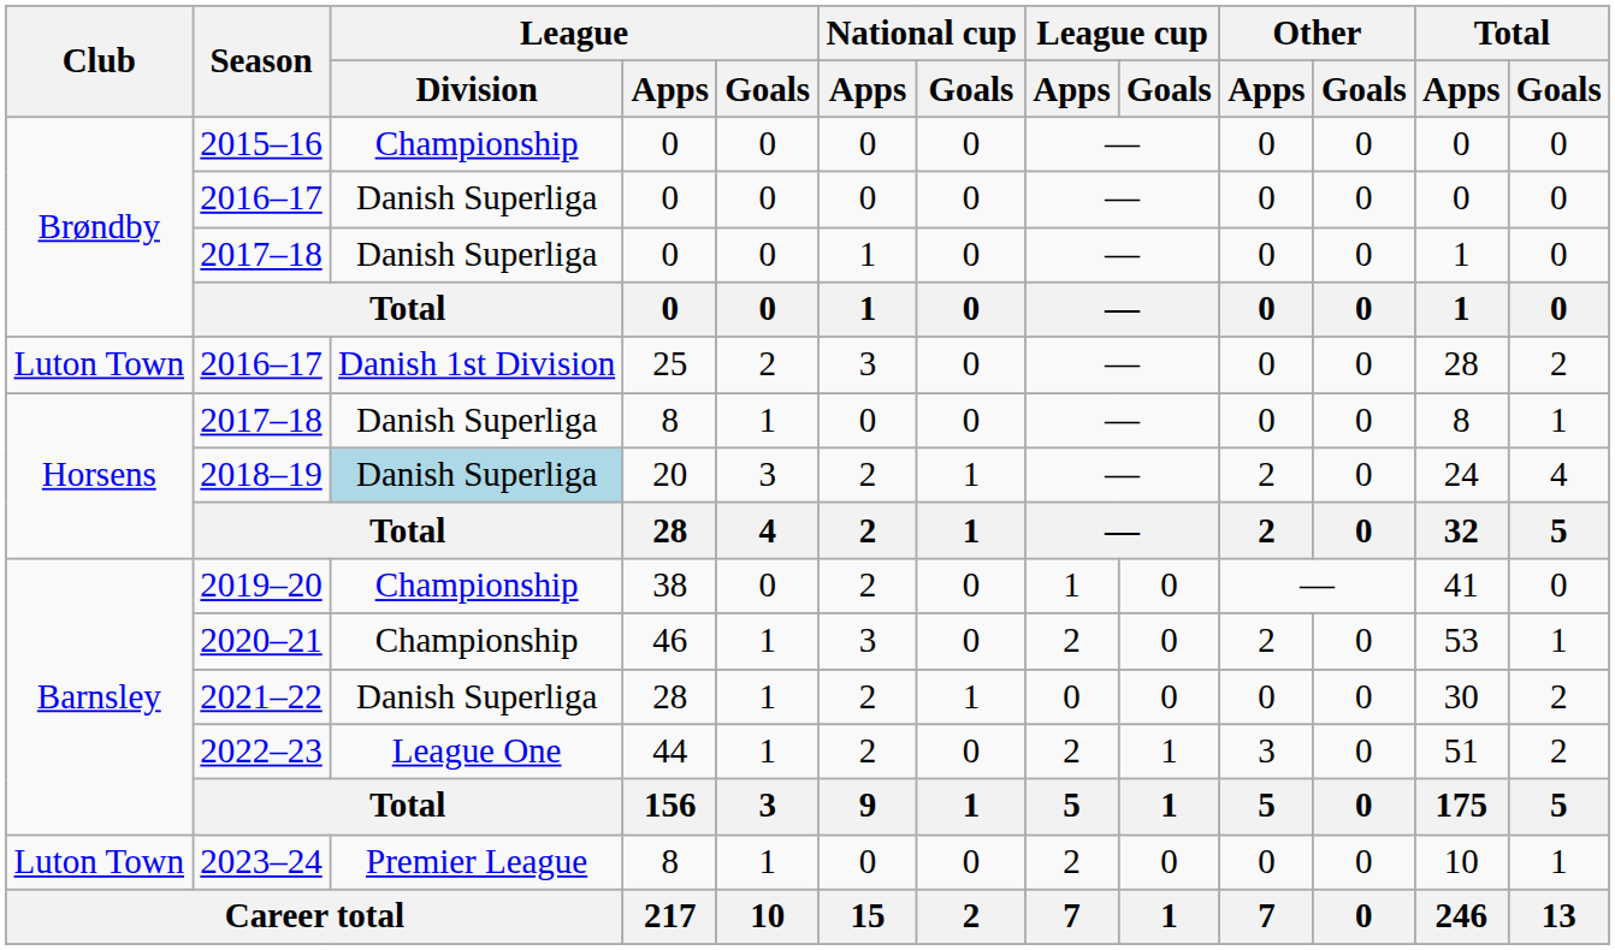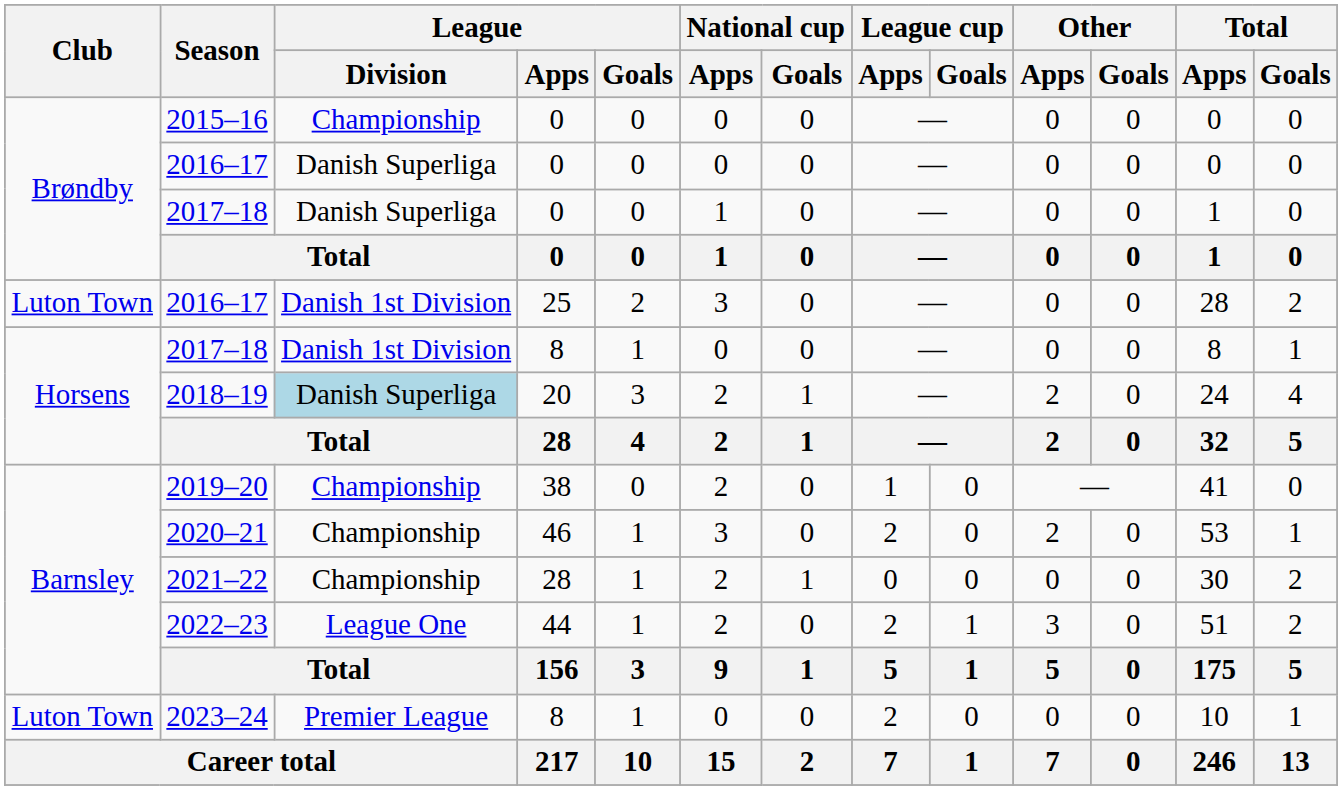 <table class="wikitable" style="text-align:center">
 <tr>
 <th rowspan="2">Club</th>
 <th rowspan="2">Season</th>
 <th colspan="3">League</th>
 <th colspan="2">National cup</th>
 <th colspan="2">League cup </th>
 <th colspan="2">Other</th>
 <th colspan="2">Total</th>
 </tr>
 <tr>
 <th>Division</th>
 <th>Apps</th>
 <th>Goals</th>
 <th>Apps</th>
 <th>Goals</th>
 <th>Apps</th>
 <th>Goals</th>
 <th>Apps</th>
 <th>Goals</th>
 <th>Apps</th>
 <th>Goals</th>
 </tr>
 <tr>
 <td rowspan="4"><a href='#'>Brøndby</a></td>
 <td><a href='#'>2015–16</a></td>
 <td><a href='#'>Championship</a></td>
 <td>0</td>
 <td>0</td>
 <td>0</td>
 <td>0</td>
 <td colspan="2">—</td>
 <td>0</td>
 <td>0</td>
 <td>0</td>
 <td>0</td>
 </tr>
 <tr>
 <td><a href='#'>2016–17</a></td>
 <td>Danish Superliga</td>
 <td>0</td>
 <td>0</td>
 <td>0</td>
 <td>0</td>
 <td colspan="2">—</td>
 <td>0</td>
 <td>0</td>
 <td>0</td>
 <td>0</td>
 </tr>
 <tr>
 <td><a href='#'>2017–18</a></td>
 <td>Danish Superliga</td>
 <td>0</td>
 <td>0</td>
 <td>1</td>
 <td>0</td>
 <td colspan="2">—</td>
 <td>0</td>
 <td>0</td>
 <td>1</td>
 <td>0</td>
 </tr>
 <tr>
 <th colspan="2">Total</th>
 <th>0</th>
 <th>0</th>
 <th>1</th>
 <th>0</th>
 <th colspan="2">—</th>
 <th>0</th>
 <th>0</th>
 <th>1</th>
 <th>0</th>
 </tr>
 <tr>
 <td><a href='#'>Luton Town</a></td>
 <td><a href='#'>2016–17</a></td>
 <td><a href='#'>Danish 1st Division</a></td>
 <td>25</td>
 <td>2</td>
 <td>3</td>
 <td>0</td>
 <td colspan="2">—</td>
 <td>0</td>
 <td>0</td>
 <td>28</td>
 <td>2</td>
 </tr>
 <tr>
 <td rowspan=3><a href='#'>Horsens</a></td>
 <td><a href='#'>2017–18</a></td>
-<td>Danish Superliga</td>
+<td><a href='#'>Danish 1st Division</a></td>
 <td>8</td>
 <td>1</td>
 <td>0</td>
 <td>0</td>
 <td colspan="2">—</td>
 <td>0</td>
 <td>0</td>
 <td>8</td>
 <td>1</td>
 </tr>
 <tr>
 <td><a href='#'>2018–19</a></td>
 <td style="background: lightblue;">Danish Superliga</td>
 <td>20</td>
 <td>3</td>
 <td>2</td>
 <td>1</td>
 <td colspan="2">—</td>
 <td>2</td>
 <td>0</td>
 <td>24</td>
 <td>4</td>
 </tr>
 <tr>
 <th colspan="2">Total</th>
 <th>28</th>
 <th>4</th>
 <th>2</th>
 <th>1</th>
 <th colspan="2">—</th>
 <th>2</th>
 <th>0</th>
 <th>32</th>
 <th>5</th>
 </tr>
 <tr>
 <td rowspan="5"><a href='#'>Barnsley</a></td>
 <td><a href='#'>2019–20</a></td>
 <td><a href='#'>Championship</a></td>
 <td>38</td>
 <td>0</td>
 <td>2</td>
 <td>0</td>
 <td>1</td>
 <td>0</td>
 <td colspan="2">—</td>
 <td>41</td>
 <td>0</td>
 </tr>
 <tr>
 <td><a href='#'>2020–21</a></td>
 <td>Championship</td>
 <td>46</td>
 <td>1</td>
 <td>3</td>
 <td>0</td>
 <td>2</td>
 <td>0</td>
 <td>2</td>
 <td>0</td>
 <td>53</td>
 <td>1</td>
 </tr>
 <tr>
 <td><a href='#'>2021–22</a></td>
-<td>Danish Superliga</td>
+<td>Championship</td>
 <td>28</td>
 <td>1</td>
 <td>2</td>
 <td>1</td>
 <td>0</td>
 <td>0</td>
 <td>0</td>
 <td>0</td>
 <td>30</td>
 <td>2</td>
 </tr>
 <tr>
 <td><a href='#'>2022–23</a></td>
 <td><a href='#'>League One</a></td>
 <td>44</td>
 <td>1</td>
 <td>2</td>
 <td>0</td>
 <td>2</td>
 <td>1</td>
 <td>3</td>
 <td>0</td>
 <td>51</td>
 <td>2</td>
 </tr>
 <tr>
 <th colspan="2">Total</th>
 <th>156</th>
 <th>3</th>
 <th>9</th>
 <th>1</th>
 <th>5</th>
 <th>1</th>
 <th>5</th>
 <th>0</th>
 <th>175</th>
 <th>5</th>
 </tr>
 <tr>
 <td><a href='#'>Luton Town</a></td>
 <td><a href='#'>2023–24</a></td>
 <td><a href='#'>Premier League</a></td>
 <td>8</td>
 <td>1</td>
 <td>0</td>
 <td>0</td>
 <td>2</td>
 <td>0</td>
 <td>0</td>
 <td>0</td>
 <td>10</td>
 <td>1</td>
 </tr>
 <tr>
 <th colspan="3">Career total</th>
 <th>217</th>
 <th>10</th>
 <th>15</th>
 <th>2</th>
 <th>7</th>
 <th>1</th>
 <th>7</th>
 <th>0</th>
 <th>246</th>
 <th>13</th>
 </tr>
 </table>
